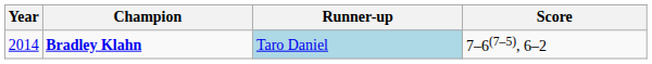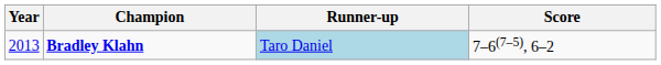 <table class="wikitable" style="font-size:90%">
 <tr>
 <th>Year</th>
 <th width="200">Champion</th>
 <th width="200">Runner-up</th>
 <th width="175">Score</th>
 </tr>
 <tr>
-<td><a href='#'>2014</a></td>
+<td><a href='#'>2013</a></td>
 <td> <strong><a href='#'>Bradley Klahn</a></strong></td>
 <td style="background: lightblue;"> <a href='#'>Taro Daniel</a></td>
 <td>7–6<sup>(7–5)</sup>, 6–2</td>
 </tr>
 </table>
